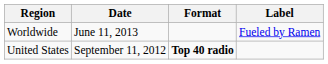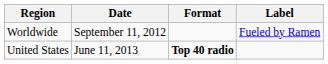 <table class=wikitable>
 <tr>
 <th>Region</th>
 <th>Date</th>
 <th>Format</th>
 <th>Label</th>
 </tr>
 <tr>
 <td>Worldwide</td>
-<td>June 11, 2013</td>
+<td>September 11, 2012</td>
 <td rowspan="1"></td>
 <td rowspan="1"><a href='#'>Fueled by Ramen</a></td>
 </tr>
 <tr>
 <td>United States</td>
-<td>September 11, 2012</td>
+<td>June 11, 2013</td>
 <td><strong>Top 40 radio</strong></td>
 <td></td>
 </tr>
 </table>
